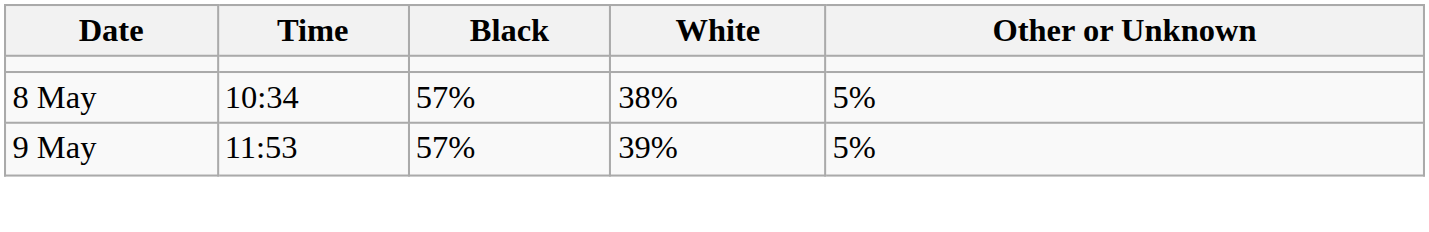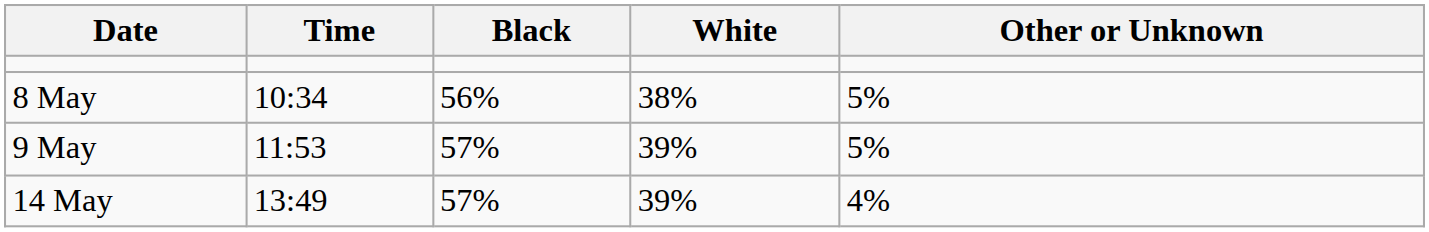 <table class="wikitable sortable" width="700">
 <tr>
 <th>Date</th>
 <th>Time</th>
 <th>Black</th>
 <th>White</th>
 <th>Other or Unknown</th>
 </tr>
 <tr>
 <td></td>
 <td></td>
 <td></td>
 <td></td>
 <td></td>
 </tr>
 <tr>
 <td>8 May</td>
 <td>10:34</td>
-<td>57%</td>
+<td>56%</td>
 <td>38%</td>
 <td>5%</td>
 </tr>
 <tr>
 <td>9 May</td>
 <td>11:53</td>
 <td>57%</td>
 <td>39%</td>
 <td>5%</td>
 </tr>
+<tr>
+<td>14 May</td>
+<td>13:49</td>
+<td>57%</td>
+<td>39%</td>
+<td>4%</td>
+</tr>
 </table>
